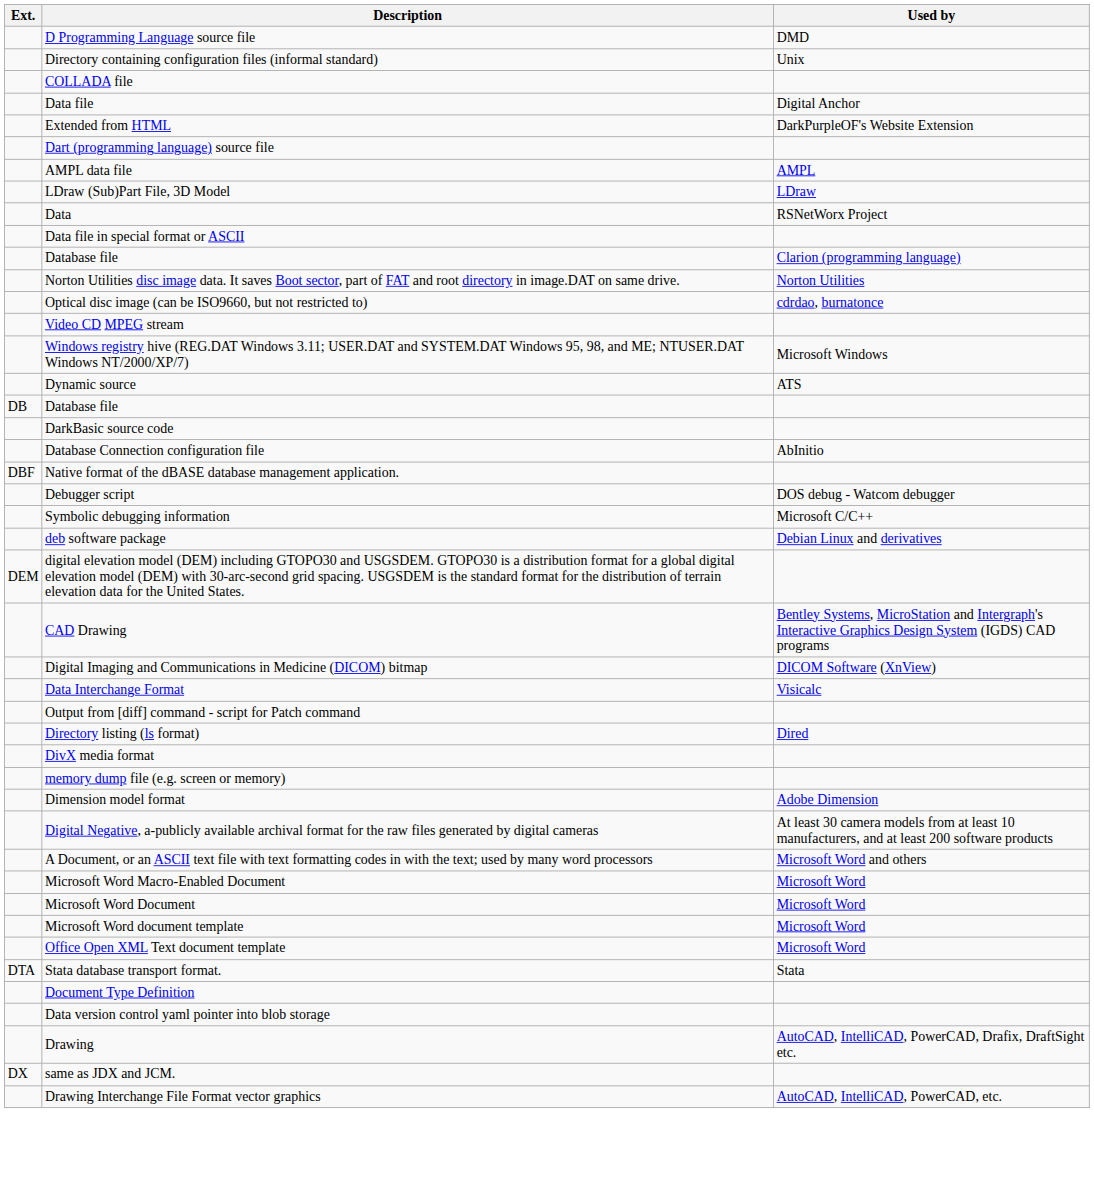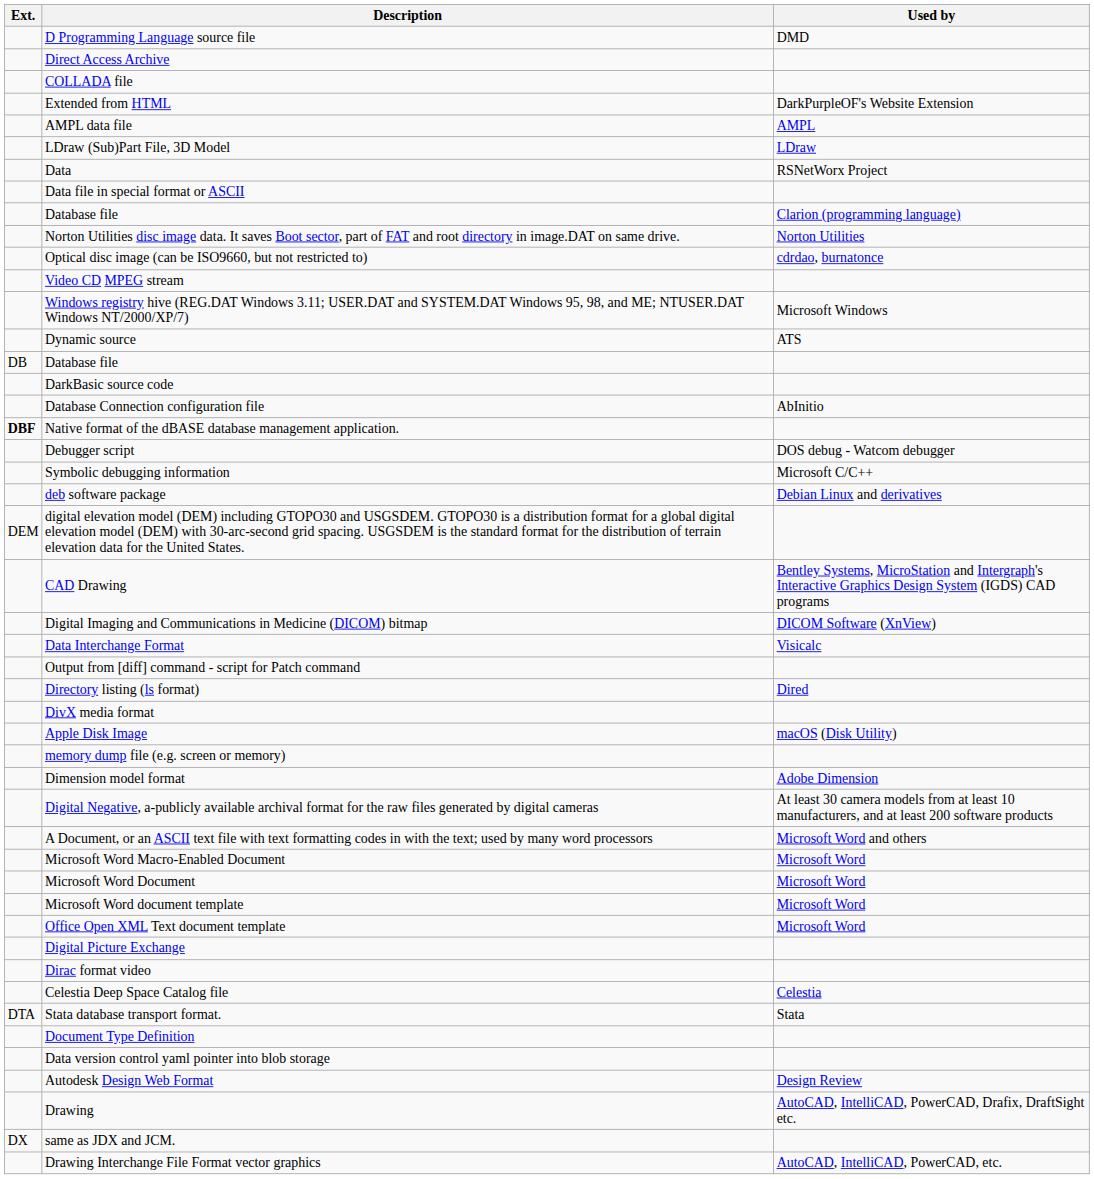 <table class="wikitable sortable">
 <tr>
 <th scope="col">Ext.</th>
 <th scope="col">Description</th>
 <th scope="col">Used by</th>
 </tr>
 <tr>
 <td></td>
 <td><a href='#'>D Programming Language</a> source file</td>
 <td>DMD</td>
 </tr>
 <tr>
 <td></td>
-<td>Directory containing configuration files (informal standard)</td>
-<td>Unix</td>
+<td><a href='#'>Direct Access Archive</a></td>
+<td></td>
 </tr>
 <tr>
 <td></td>
 <td><a href='#'>COLLADA</a> file</td>
 <td></td>
 </tr>
 <tr>
 <td></td>
-<td>Data file</td>
-<td>Digital Anchor</td>
-</tr>
-<tr>
-<td></td>
 <td>Extended from <a href='#'>HTML</a></td>
 <td>DarkPurpleOF's Website Extension</td>
-</tr>
-<tr>
-<td></td>
-<td><a href='#'>Dart (programming language)</a> source file</td>
-<td></td>
 </tr>
 <tr>
 <td></td>
 <td>AMPL data file</td>
 <td><a href='#'>AMPL</a></td>
 </tr>
 <tr>
 <td></td>
 <td>LDraw (Sub)Part File, 3D Model</td>
 <td><a href='#'>LDraw</a></td>
 </tr>
 <tr>
 <td></td>
 <td>Data</td>
 <td>RSNetWorx Project</td>
 </tr>
 <tr>
 <td></td>
 <td>Data file in special format or <a href='#'>ASCII</a></td>
 <td></td>
 </tr>
 <tr>
 <td></td>
 <td>Database file</td>
 <td><a href='#'>Clarion (programming language)</a></td>
 </tr>
 <tr>
 <td></td>
 <td>Norton Utilities <a href='#'>disc image</a> data. It saves <a href='#'>Boot sector</a>, part of <a href='#'>FAT</a> and root <a href='#'>directory</a> in image.DAT on same drive.</td>
 <td><a href='#'>Norton Utilities</a></td>
 </tr>
 <tr>
 <td></td>
 <td>Optical disc image (can be ISO9660, but not restricted to)</td>
 <td><a href='#'>cdrdao</a>, <a href='#'>burnatonce</a></td>
 </tr>
 <tr>
 <td></td>
 <td><a href='#'>Video CD</a> <a href='#'>MPEG</a> stream</td>
 <td></td>
 </tr>
 <tr>
 <td></td>
 <td><a href='#'>Windows registry</a> hive (REG.DAT Windows 3.11; USER.DAT and SYSTEM.DAT Windows 95, 98, and ME; NTUSER.DAT Windows NT/2000/XP/7)</td>
 <td>Microsoft Windows</td>
 </tr>
 <tr>
 <td></td>
 <td>Dynamic source</td>
 <td>ATS</td>
 </tr>
 <tr>
 <td>DB</td>
 <td>Database file</td>
 <td></td>
 </tr>
 <tr>
 <td></td>
 <td>DarkBasic source code</td>
 <td></td>
 </tr>
 <tr>
 <td></td>
 <td>Database Connection configuration file</td>
 <td>AbInitio</td>
 </tr>
 <tr>
-<td>DBF</td>
+<td><strong>DBF</strong></td>
 <td>Native format of the dBASE database management application.</td>
 <td></td>
 </tr>
 <tr>
 <td></td>
 <td>Debugger script</td>
 <td>DOS debug - Watcom debugger</td>
 </tr>
 <tr>
 <td></td>
 <td>Symbolic debugging information</td>
 <td>Microsoft C/C++</td>
 </tr>
 <tr>
 <td></td>
 <td><a href='#'>deb</a> software package</td>
 <td><a href='#'>Debian Linux</a> and <a href='#'>derivatives</a></td>
 </tr>
 <tr>
 <td>DEM</td>
 <td>digital elevation model (DEM) including GTOPO30 and USGSDEM. GTOPO30 is a distribution format for a global digital elevation model (DEM) with 30-arc-second grid spacing. USGSDEM is the standard format for the distribution of terrain elevation data for the United States.</td>
 </tr>
 <tr>
 <td></td>
 <td><a href='#'>CAD</a> Drawing</td>
 <td><a href='#'>Bentley Systems</a>, <a href='#'>MicroStation</a> and <a href='#'>Intergraph</a>'s <a href='#'>Interactive Graphics Design System</a> (IGDS) CAD programs</td>
 </tr>
 <tr>
 <td></td>
 <td>Digital Imaging and Communications in Medicine (<a href='#'>DICOM</a>) bitmap</td>
 <td><a href='#'>DICOM Software</a> (<a href='#'>XnView</a>)</td>
 </tr>
 <tr>
 <td></td>
 <td><a href='#'>Data Interchange Format</a></td>
 <td><a href='#'>Visicalc</a></td>
 </tr>
 <tr>
 <td></td>
 <td>Output from [diff] command - script for Patch command</td>
 <td></td>
 </tr>
 <tr>
 <td></td>
 <td><a href='#'>Directory</a> listing (<a href='#'>ls</a> format)</td>
 <td><a href='#'>Dired</a></td>
 </tr>
 <tr>
 <td></td>
 <td><a href='#'>DivX</a> media format</td>
 <td></td>
 </tr>
 <tr>
 <td></td>
+<td><a href='#'>Apple Disk Image</a></td>
+<td><a href='#'>macOS</a> (<a href='#'>Disk Utility</a>)</td>
+</tr>
+<tr>
+<td></td>
 <td><a href='#'>memory dump</a> file (e.g. screen or memory)</td>
 <td></td>
 </tr>
 <tr>
 <td></td>
 <td>Dimension model format</td>
 <td><a href='#'>Adobe Dimension</a></td>
 </tr>
 <tr>
 <td></td>
 <td><a href='#'>Digital Negative</a>, a-publicly available archival format for the raw files generated by digital cameras</td>
 <td>At least 30 camera models from at least 10 manufacturers, and at least 200 software products</td>
 </tr>
 <tr>
 <td></td>
 <td>A Document, or an <a href='#'>ASCII</a> text file with text formatting codes in with the text; used by many word processors</td>
 <td><a href='#'>Microsoft Word</a> and others</td>
 </tr>
 <tr>
 <td></td>
 <td>Microsoft Word Macro-Enabled Document</td>
 <td><a href='#'>Microsoft Word</a></td>
 </tr>
 <tr>
 <td></td>
 <td>Microsoft Word Document</td>
 <td><a href='#'>Microsoft Word</a></td>
 </tr>
 <tr>
 <td></td>
 <td>Microsoft Word document template</td>
 <td><a href='#'>Microsoft Word</a></td>
 </tr>
 <tr>
 <td></td>
 <td><a href='#'>Office Open XML</a> Text document template</td>
 <td><a href='#'>Microsoft Word</a></td>
 </tr>
 <tr>
+<td></td>
+<td><a href='#'>Digital Picture Exchange</a></td>
+<td></td>
+</tr>
+<tr>
+<td></td>
+<td><a href='#'>Dirac</a> format video</td>
+<td></td>
+</tr>
+<tr>
+<td></td>
+<td>Celestia Deep Space Catalog file</td>
+<td><a href='#'>Celestia</a></td>
+</tr>
+<tr>
 <td>DTA</td>
 <td>Stata database transport format.</td>
 <td>Stata</td>
 </tr>
 <tr>
 <td></td>
 <td><a href='#'>Document Type Definition</a></td>
 <td></td>
 </tr>
 <tr>
 <td></td>
 <td>Data version control yaml pointer into blob storage</td>
 <td></td>
+</tr>
+<tr>
+<td></td>
+<td>Autodesk <a href='#'>Design Web Format</a></td>
+<td><a href='#'>Design Review</a></td>
 </tr>
 <tr>
 <td></td>
 <td>Drawing</td>
 <td><a href='#'>AutoCAD</a>, <a href='#'>IntelliCAD</a>, PowerCAD, Drafix, DraftSight etc.</td>
 </tr>
 <tr>
 <td>DX</td>
 <td>same as JDX and JCM.</td>
 <td></td>
 </tr>
 <tr>
 <td></td>
 <td>Drawing Interchange File Format vector graphics</td>
 <td><a href='#'>AutoCAD</a>, <a href='#'>IntelliCAD</a>, PowerCAD, etc.</td>
 </tr>
 </table>
